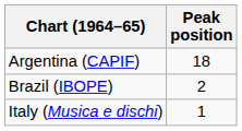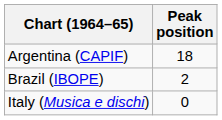 <table class="wikitable sortable">
 <tr>
 <th align="left">Chart (1964–65)</th>
 <th align="left">Peak<br>position</th>
 </tr>
 <tr>
 <td align="left">Argentina (<a href='#'>CAPIF</a>)</td>
 <td align="center">18</td>
 </tr>
 <tr>
 <td align="left">Brazil (<a href='#'>IBOPE</a>)</td>
 <td align="center">2</td>
 </tr>
 <tr>
 <td align="left">Italy (<em><a href='#'>Musica e dischi</a></em>)</td>
-<td align="center">1</td>
+<td align="center">0</td>
 </tr>
 </table>
